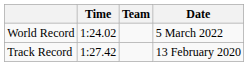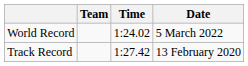 <table class="wikitable">
 <tr>
 <th></th>
+<th>Team</th>
 <th>Time</th>
-<th>Team</th>
 <th>Date</th>
 </tr>
 <tr>
 <td>World Record</td>
+<td></td>
 <td>1:24.02</td>
-<td></td>
 <td>5 March 2022</td>
 </tr>
 <tr>
 <td>Track Record</td>
+<td></td>
 <td>1:27.42</td>
-<td></td>
 <td>13 February 2020</td>
 </tr>
 </table>
